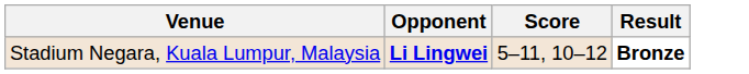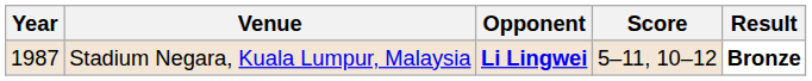 <table class="sortable wikitable" style="font-size: 90%;">
 <tr>
+<th>Year</th>
 <th>Venue</th>
 <th>Opponent</th>
 <th>Score</th>
 <th>Result</th>
 </tr>
 <tr style="background:#F3E6D7">
+<td align="center">1987</td>
 <td align="left">Stadium Negara, <a href='#'>Kuala Lumpur, Malaysia</a></td>
 <td align="left"><strong> <a href='#'>Li Lingwei</a></strong></td>
 <td align="left">5–11, 10–12</td>
 <td style="text-align:left; background:white"> <strong>Bronze</strong></td>
 </tr>
 </table>
